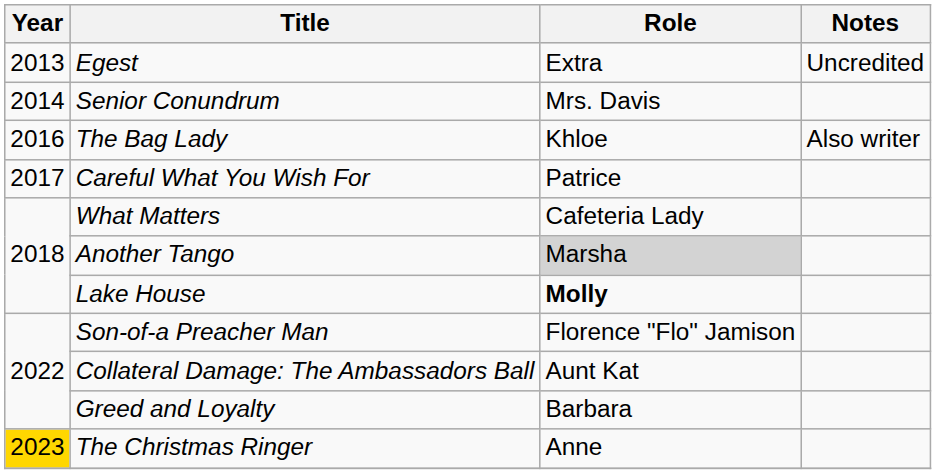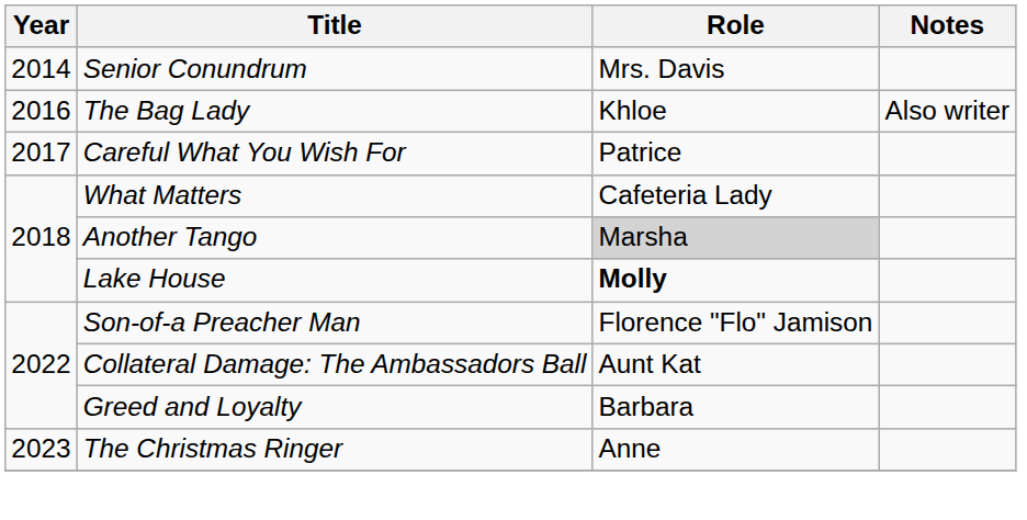 <table class="wikitable sortable">
 <tr>
 <th>Year</th>
 <th>Title</th>
 <th>Role</th>
 <th>Notes</th>
-</tr>
-<tr>
-<td>2013</td>
-<td><em>Egest</em></td>
-<td>Extra</td>
-<td>Uncredited</td>
 </tr>
 <tr>
 <td>2014</td>
 <td><em>Senior Conundrum</em></td>
 <td>Mrs. Davis</td>
 <td></td>
 </tr>
 <tr>
 <td>2016</td>
 <td><em>The Bag Lady</em></td>
 <td>Khloe</td>
 <td>Also writer</td>
 </tr>
 <tr>
 <td>2017</td>
 <td><em>Careful What You Wish For</em></td>
 <td>Patrice</td>
 <td></td>
 </tr>
 <tr>
 <td rowspan=3>2018</td>
 <td><em>What Matters</em></td>
 <td>Cafeteria Lady</td>
 <td></td>
 </tr>
 <tr>
 <td><em>Another Tango</em></td>
 <td style="background: lightgrey;">Marsha</td>
 <td></td>
 </tr>
 <tr>
 <td><em>Lake House</em></td>
 <td><strong>Molly</strong></td>
 <td></td>
 </tr>
 <tr>
 <td rowspan=3>2022</td>
 <td><em>Son-of-a Preacher Man</em></td>
 <td>Florence "Flo" Jamison</td>
 <td></td>
 </tr>
 <tr>
 <td><em>Collateral Damage: The Ambassadors Ball</em></td>
 <td>Aunt Kat</td>
 <td></td>
 </tr>
 <tr>
 <td><em>Greed and Loyalty</em></td>
 <td>Barbara</td>
 <td></td>
 </tr>
 <tr>
-<td style="background: gold;">2023</td>
+<td>2023</td>
 <td><em>The Christmas Ringer</em></td>
 <td>Anne</td>
 <td></td>
 </tr>
 <tr>
 </tr>
 </table>
